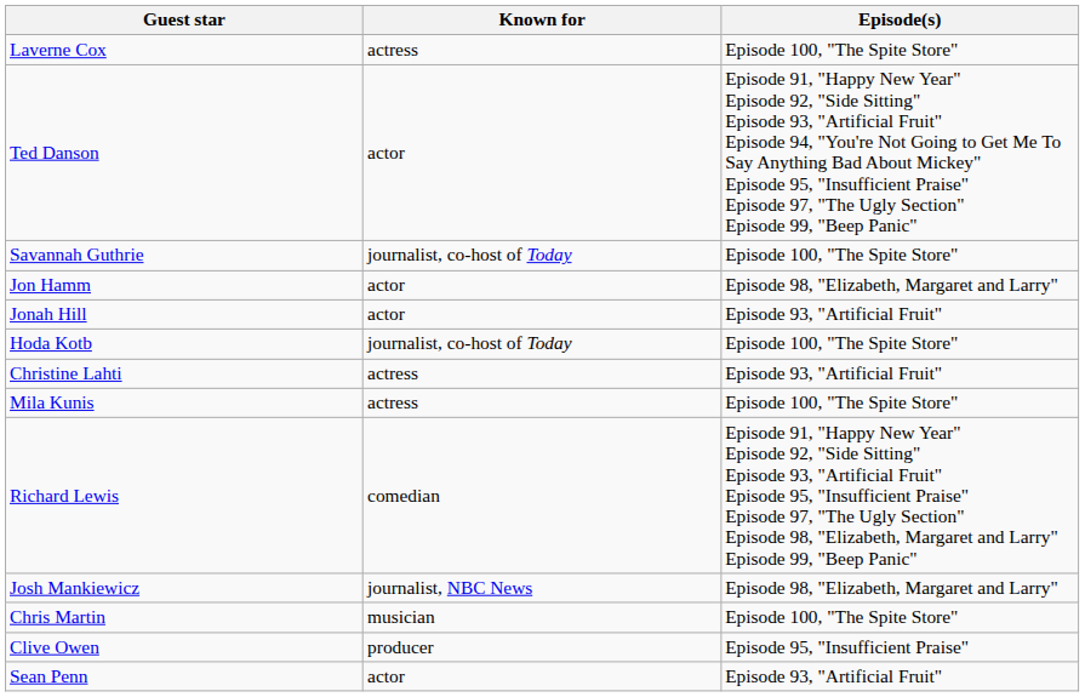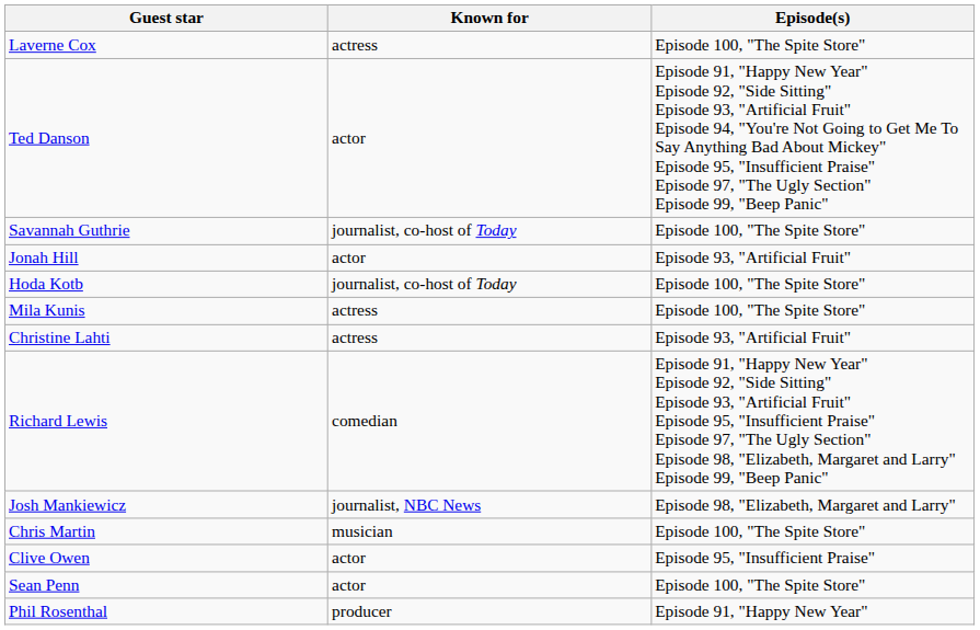 <table class="wikitable">
 <tr>
 <th scope="col" style="width:300px;">Guest star</th>
 <th scope="col" style="width:300px;">Known for</th>
 <th scope="col" style="width:300px;">Episode(s)</th>
 </tr>
 <tr>
 <td><a href='#'>Laverne Cox</a></td>
 <td>actress</td>
 <td>Episode 100, "The Spite Store"</td>
 </tr>
 <tr>
 <td><a href='#'>Ted Danson</a></td>
 <td>actor</td>
 <td>Episode 91, "Happy New Year"<br>Episode 92, "Side Sitting"<br>Episode 93, "Artificial Fruit"<br>Episode 94, "You're Not Going to Get Me To Say Anything Bad About Mickey"<br>Episode 95, "Insufficient Praise"<br>Episode 97, "The Ugly Section"<br>Episode 99, "Beep Panic"</td>
 </tr>
 <tr>
 <td><a href='#'>Savannah Guthrie</a></td>
 <td>journalist, co-host of <em><a href='#'>Today</a></em></td>
 <td>Episode 100, "The Spite Store"</td>
 </tr>
 <tr>
-<td><a href='#'>Jon Hamm</a></td>
-<td>actor</td>
-<td>Episode 98, "Elizabeth, Margaret and Larry"</td>
-</tr>
-<tr>
 <td><a href='#'>Jonah Hill</a></td>
 <td>actor</td>
 <td>Episode 93, "Artificial Fruit"</td>
 </tr>
 <tr>
 <td><a href='#'>Hoda Kotb</a></td>
 <td>journalist, co-host of <em>Today</em></td>
 <td>Episode 100, "The Spite Store"</td>
 </tr>
 <tr>
+<td><a href='#'>Mila Kunis</a></td>
+<td>actress</td>
+<td>Episode 100, "The Spite Store"</td>
+</tr>
+<tr>
 <td><a href='#'>Christine Lahti</a></td>
 <td>actress</td>
 <td>Episode 93, "Artificial Fruit"</td>
-</tr>
-<tr>
-<td><a href='#'>Mila Kunis</a></td>
-<td>actress</td>
-<td>Episode 100, "The Spite Store"</td>
 </tr>
 <tr>
 <td><a href='#'>Richard Lewis</a></td>
 <td>comedian</td>
 <td>Episode 91, "Happy New Year"<br>Episode 92, "Side Sitting"<br>Episode 93, "Artificial Fruit"<br>Episode 95, "Insufficient Praise"<br>Episode 97, "The Ugly Section"<br>Episode 98, "Elizabeth, Margaret and Larry"<br>Episode 99, "Beep Panic"</td>
 </tr>
 <tr>
 <td><a href='#'>Josh Mankiewicz</a></td>
 <td>journalist, <a href='#'>NBC News</a></td>
 <td>Episode 98, "Elizabeth, Margaret and Larry"</td>
 </tr>
 <tr>
 <td><a href='#'>Chris Martin</a></td>
 <td>musician</td>
 <td>Episode 100, "The Spite Store"</td>
 </tr>
 <tr>
 <td><a href='#'>Clive Owen</a></td>
-<td>producer</td>
+<td>actor</td>
 <td>Episode 95, "Insufficient Praise"</td>
 </tr>
 <tr>
 <td><a href='#'>Sean Penn</a></td>
 <td>actor</td>
-<td>Episode 93, "Artificial Fruit"</td>
+<td>Episode 100, "The Spite Store"</td>
+</tr>
+<tr>
+<td><a href='#'>Phil Rosenthal</a></td>
+<td>producer</td>
+<td>Episode 91, "Happy New Year"</td>
 </tr>
 </table>
